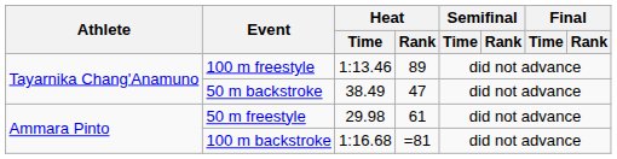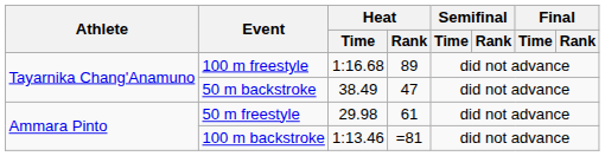 <table class="wikitable" style="text-align:center; font-size:90%">
 <tr>
 <th rowspan="2">Athlete</th>
 <th rowspan="2">Event</th>
 <th colspan="2">Heat</th>
 <th colspan="2">Semifinal</th>
 <th colspan="2">Final</th>
 </tr>
 <tr style="font-size:95%">
 <th>Time</th>
 <th>Rank</th>
 <th>Time</th>
 <th>Rank</th>
 <th>Time</th>
 <th>Rank</th>
 </tr>
 <tr>
 <td align=left rowspan=2><a href='#'>Tayarnika Chang'Anamuno</a></td>
 <td align=left><a href='#'>100 m freestyle</a></td>
-<td>1:13.46</td>
+<td>1:16.68</td>
 <td>89</td>
 <td colspan=4>did not advance</td>
 </tr>
 <tr>
 <td align=left><a href='#'>50 m backstroke</a></td>
 <td>38.49</td>
 <td>47</td>
 <td colspan=4>did not advance</td>
 </tr>
 <tr>
 <td align=left rowspan=2><a href='#'>Ammara Pinto</a></td>
 <td align=left><a href='#'>50 m freestyle</a></td>
 <td>29.98</td>
 <td>61</td>
 <td colspan=4>did not advance</td>
 </tr>
 <tr>
 <td align=left><a href='#'>100 m backstroke</a></td>
-<td>1:16.68</td>
+<td>1:13.46</td>
 <td>=81</td>
 <td colspan=4>did not advance</td>
 </tr>
 </table>
